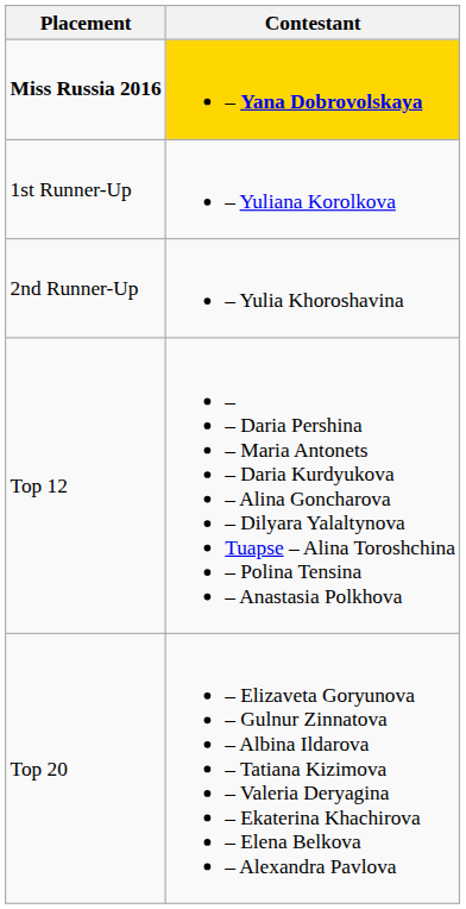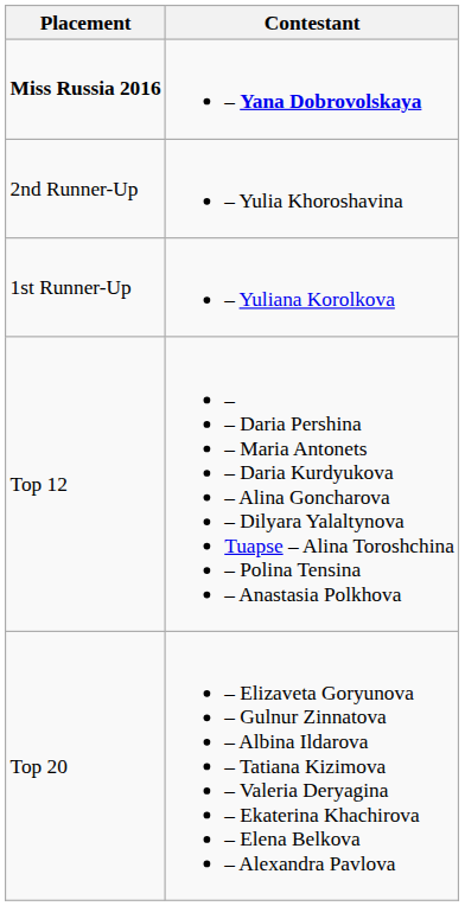 <table class="wikitable sortable" style="font-size: 95%;">
 <tr>
 <th>Placement</th>
 <th>Contestant</th>
 </tr>
 <tr>
 <td><strong> Miss Russia 2016</strong></td>
-<td style="background: gold;"><br><ul><li><strong></strong> – <strong><a href='#'>Yana Dobrovolskaya</a></strong></li></ul></td>
+<td><br><ul><li><strong></strong> – <strong><a href='#'>Yana Dobrovolskaya</a></strong></li></ul></td>
+</tr>
+<tr>
+<td>2nd Runner-Up</td>
+<td><br><ul><li> – Yulia Khoroshavina</li></ul></td>
 </tr>
 <tr>
 <td>1st Runner-Up</td>
 <td><br><ul><li> – <a href='#'>Yuliana Korolkova</a></li></ul></td>
-</tr>
-<tr>
-<td>2nd Runner-Up</td>
-<td><br><ul><li> – Yulia Khoroshavina</li></ul></td>
 </tr>
 <tr>
 <td>Top 12</td>
 <td><br><ul><li> – </li><li> – Daria Pershina</li><li> – Maria Antonets</li><li> – Daria Kurdyukova</li><li> – Alina Goncharova</li><li> – Dilyara Yalaltynova</li><li> <a href='#'>Tuapse</a> – Alina Toroshchina</li><li> – Polina Tensina</li><li> – Anastasia Polkhova</li></ul></td>
 </tr>
 <tr>
 <td>Top 20</td>
 <td><br><ul><li> – Elizaveta Goryunova</li><li> – Gulnur Zinnatova</li><li> – Albina Ildarova</li><li> – Tatiana Kizimova</li><li> – Valeria Deryagina</li><li> – Ekaterina Khachirova</li><li> – Elena Belkova</li><li> – Alexandra Pavlova</li></ul></td>
 </tr>
 </table>
